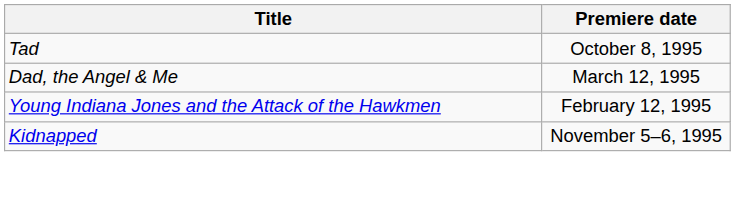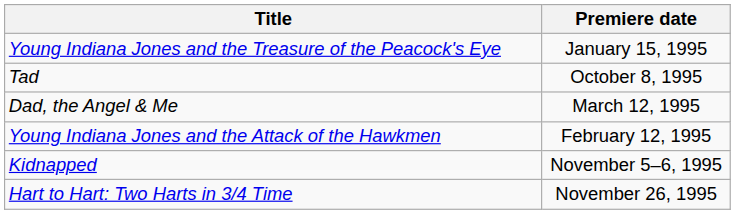 <table class="wikitable plainrowheaders sortable" style="width:50%;text-align:center;">
 <tr>
 <th scope="col" style="width:40%;">Title</th>
 <th scope="col" style="width:14%;">Premiere date</th>
+</tr>
+<tr>
+<td scope="row" style="text-align:left;"><em><a href='#'>Young Indiana Jones and the Treasure of the Peacock's Eye</a></em></td>
+<td>January 15, 1995</td>
 </tr>
 <tr>
 <td scope="row" style="text-align:left;"><em>Tad</em></td>
 <td>October 8, 1995</td>
 </tr>
 <tr>
 <td scope="row" style="text-align:left;"><em>Dad, the Angel & Me</em></td>
 <td>March 12, 1995</td>
 </tr>
 <tr>
 <td scope="row" style="text-align:left;"><em><a href='#'>Young Indiana Jones and the Attack of the Hawkmen</a></em></td>
 <td>February 12, 1995</td>
 </tr>
 <tr>
 <td scope="row" style="text-align:left;"><em><a href='#'>Kidnapped</a></em></td>
 <td>November 5–6, 1995</td>
 </tr>
+<tr>
+<td scope="row" style="text-align:left;"><em><a href='#'>Hart to Hart: Two Harts in 3/4 Time</a></em></td>
+<td>November 26, 1995</td>
+</tr>
 </table>
